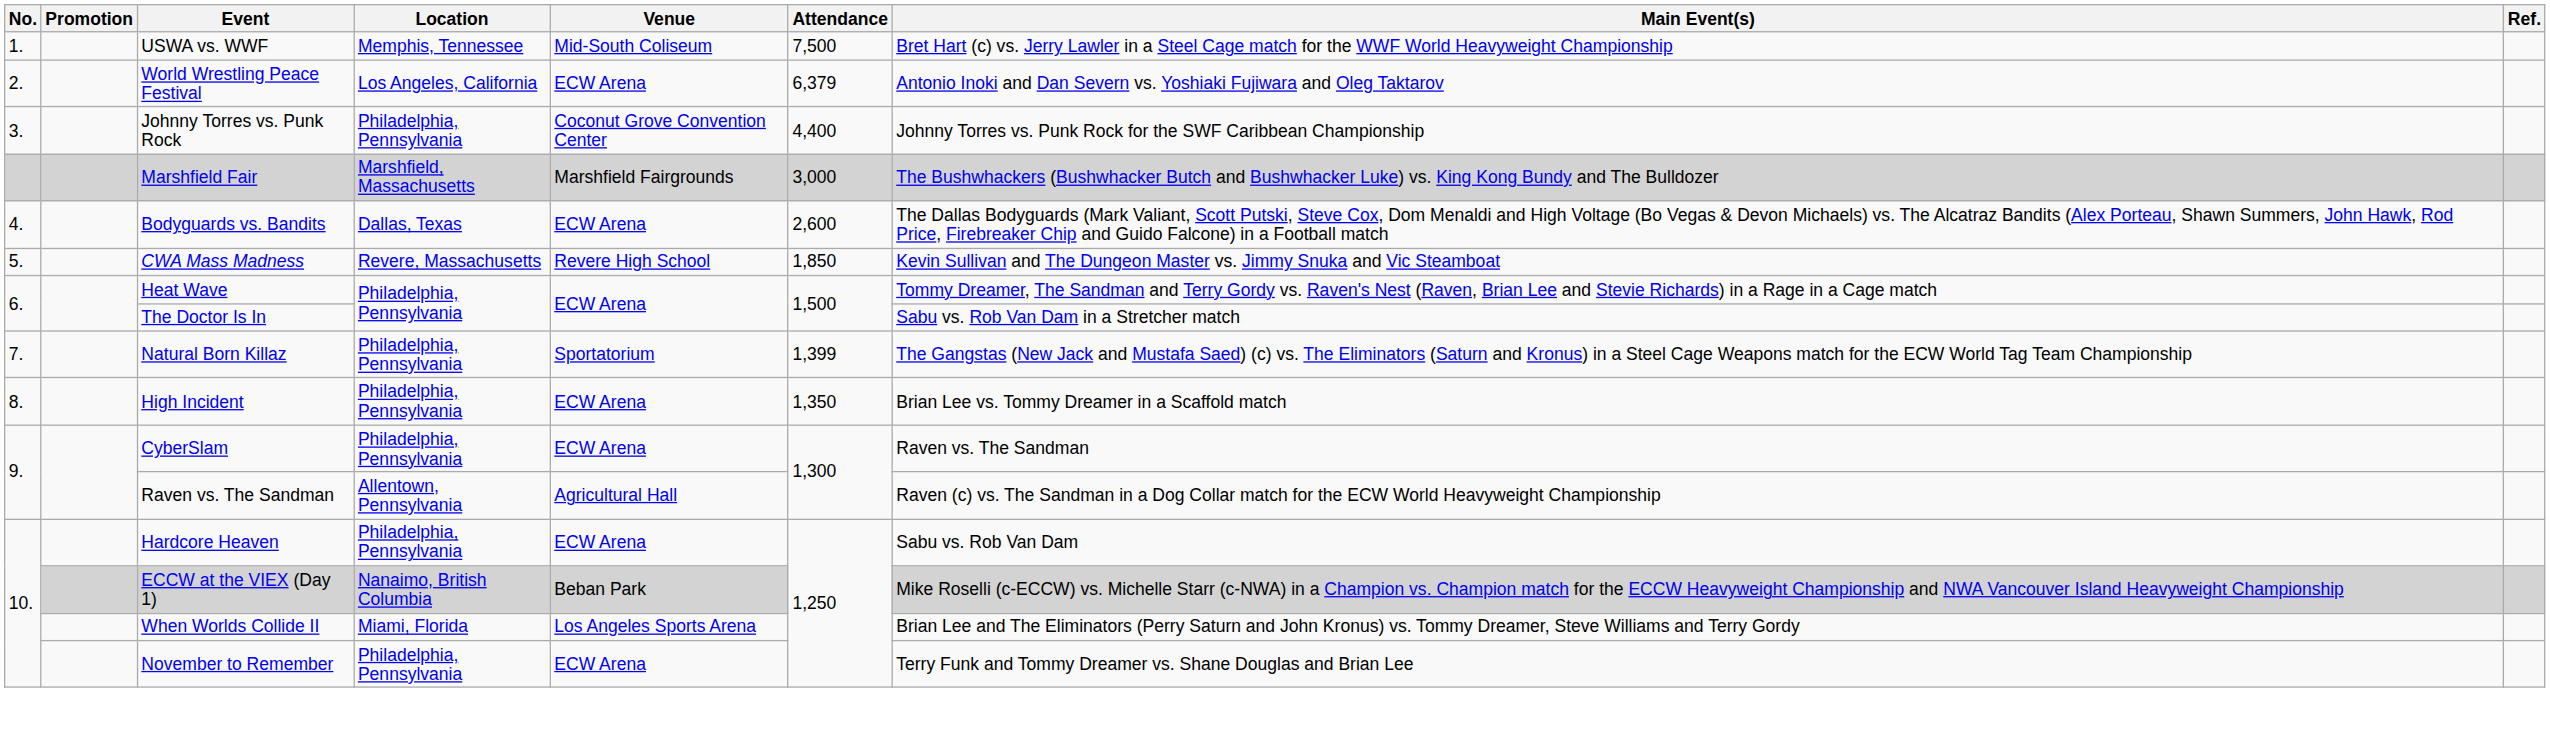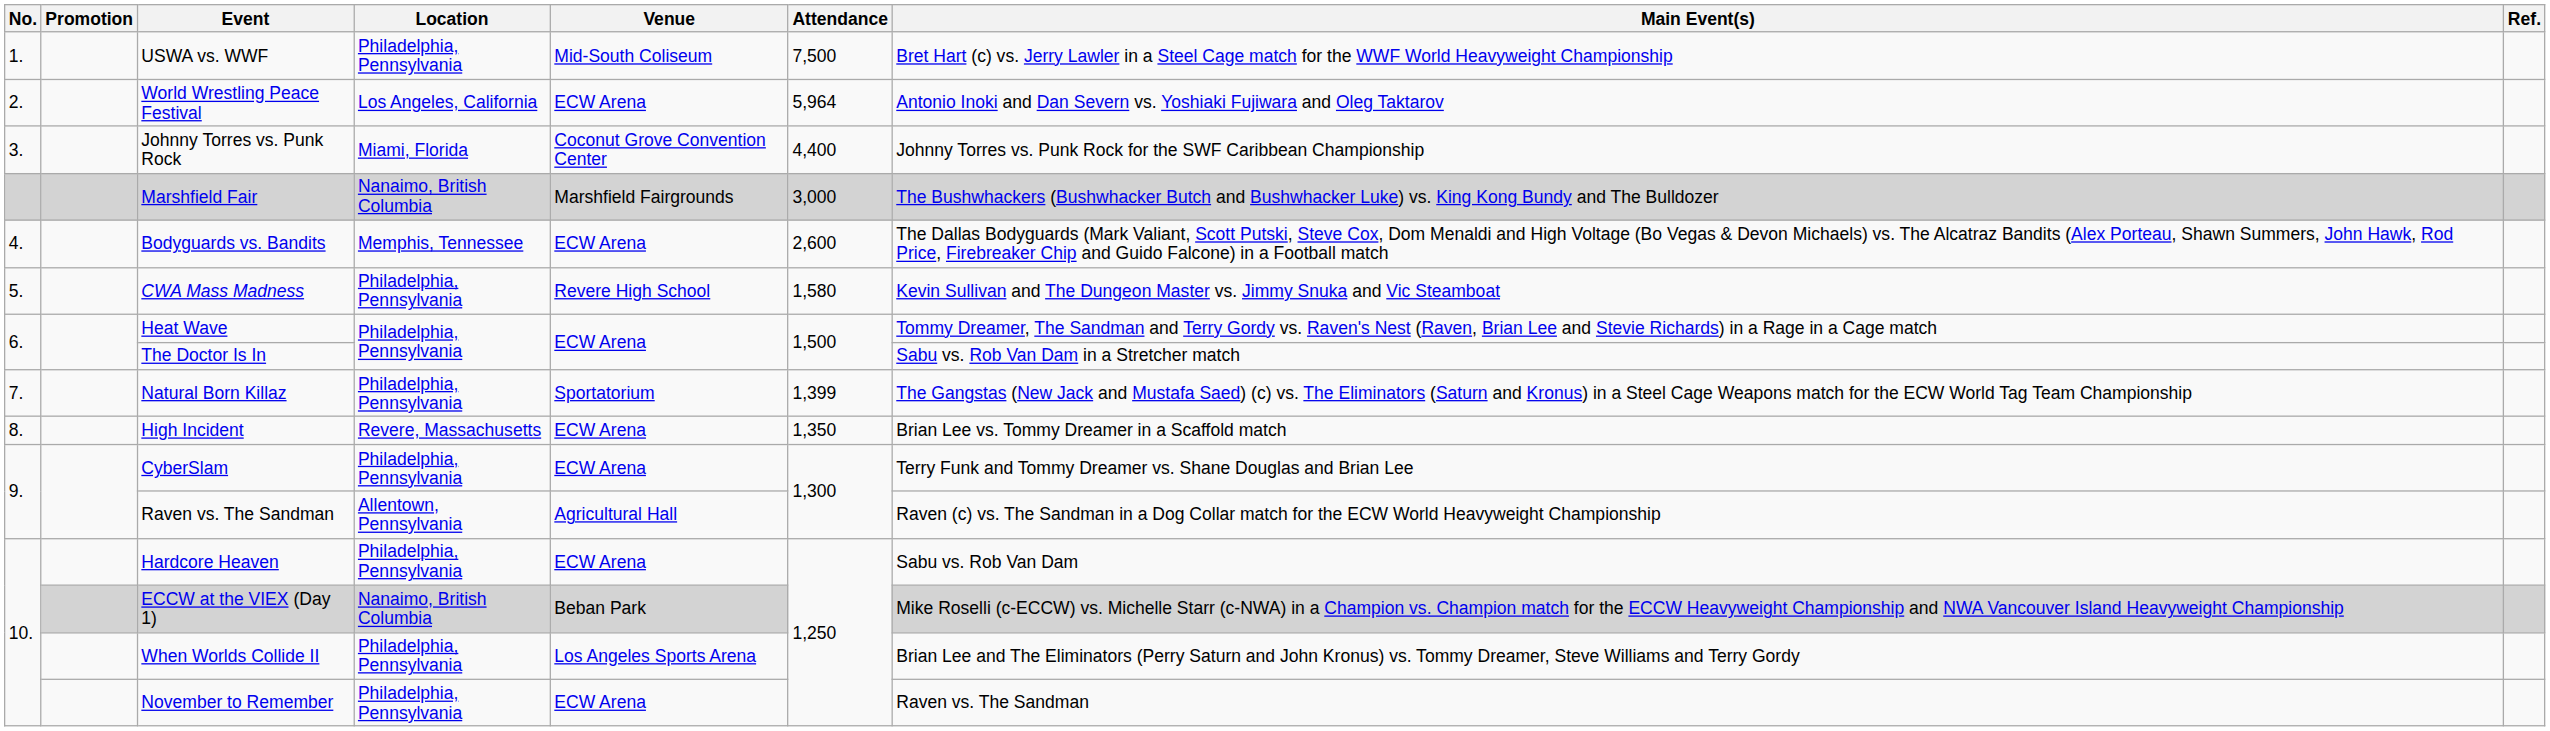 <table class="wikitable sortable" style="font-size:85%;">
 <tr>
 <th>No.</th>
 <th>Promotion</th>
 <th>Event</th>
 <th>Location</th>
 <th>Venue</th>
 <th>Attendance</th>
 <th class=unsortable>Main Event(s)</th>
 <th class=unsortable>Ref.</th>
 </tr>
 <tr>
 <td>1.</td>
 <td></td>
 <td>USWA vs. WWF <br> </td>
-<td><a href='#'>Memphis, Tennessee</a></td>
+<td><a href='#'>Philadelphia, Pennsylvania</a></td>
 <td><a href='#'>Mid-South Coliseum</a></td>
 <td>7,500</td>
 <td><a href='#'>Bret Hart</a> (c) vs. <a href='#'>Jerry Lawler</a> in a <a href='#'>Steel Cage match</a> for the <a href='#'>WWF World Heavyweight Championship</a></td>
 <td></td>
 </tr>
 <tr>
 <td>2.</td>
 <td></td>
 <td><a href='#'>World Wrestling Peace Festival</a> <br> </td>
 <td><a href='#'>Los Angeles, California</a></td>
 <td><a href='#'>ECW Arena</a></td>
-<td>6,379</td>
+<td>5,964</td>
 <td><a href='#'>Antonio Inoki</a> and <a href='#'>Dan Severn</a> vs. <a href='#'>Yoshiaki Fujiwara</a> and <a href='#'>Oleg Taktarov</a></td>
 <td></td>
 </tr>
 <tr>
 <td>3.</td>
 <td></td>
 <td>Johnny Torres vs. Punk Rock <br> </td>
-<td><a href='#'>Philadelphia, Pennsylvania</a></td>
+<td><a href='#'>Miami, Florida</a></td>
 <td><a href='#'>Coconut Grove Convention Center</a></td>
 <td>4,400</td>
 <td>Johnny Torres vs. Punk Rock for the SWF Caribbean Championship</td>
 <td></td>
 </tr>
 <tr>
 <td bgcolor=lightgrey></td>
 <td bgcolor=lightgrey></td>
 <td bgcolor=lightgrey><a href='#'>Marshfield Fair</a> <br> </td>
-<td bgcolor=lightgrey><a href='#'>Marshfield, Massachusetts</a></td>
+<td bgcolor=lightgrey><a href='#'>Nanaimo, British Columbia</a></td>
 <td bgcolor=lightgrey>Marshfield Fairgrounds</td>
 <td bgcolor=lightgrey>3,000</td>
 <td bgcolor=lightgrey><a href='#'>The Bushwhackers</a> (<a href='#'>Bushwhacker Butch</a> and <a href='#'>Bushwhacker Luke</a>) vs. <a href='#'>King Kong Bundy</a> and The Bulldozer</td>
 <td bgcolor=lightgrey></td>
 </tr>
 <tr>
 <td>4.</td>
 <td></td>
 <td><a href='#'>Bodyguards vs. Bandits</a> <br> </td>
-<td><a href='#'>Dallas, Texas</a></td>
+<td><a href='#'>Memphis, Tennessee</a></td>
 <td><a href='#'>ECW Arena</a></td>
 <td>2,600</td>
 <td>The Dallas Bodyguards (Mark Valiant, <a href='#'>Scott Putski</a>, <a href='#'>Steve Cox</a>, Dom Menaldi and High Voltage (Bo Vegas & Devon Michaels) vs. The Alcatraz Bandits (<a href='#'>Alex Porteau</a>, Shawn Summers, <a href='#'>John Hawk</a>, <a href='#'>Rod Price</a>, <a href='#'>Firebreaker Chip</a> and Guido Falcone) in a Football match</td>
 <td></td>
 </tr>
 <tr>
 <td>5.</td>
 <td></td>
 <td><em><a href='#'>CWA Mass Madness</a></em> <br> </td>
-<td><a href='#'>Revere, Massachusetts</a></td>
+<td><a href='#'>Philadelphia, Pennsylvania</a></td>
 <td><a href='#'>Revere High School</a></td>
-<td>1,850</td>
+<td>1,580</td>
 <td><a href='#'>Kevin Sullivan</a> and <a href='#'>The Dungeon Master</a> vs. <a href='#'>Jimmy Snuka</a> and <a href='#'>Vic Steamboat</a></td>
 <td></td>
 </tr>
 <tr>
 <td rowspan=2>6.</td>
 <td rowspan=2></td>
 <td><a href='#'>Heat Wave</a> <br> </td>
 <td rowspan=2><a href='#'>Philadelphia, Pennsylvania</a></td>
 <td rowspan=2><a href='#'>ECW Arena</a></td>
 <td rowspan=2>1,500</td>
 <td><a href='#'>Tommy Dreamer</a>, <a href='#'>The Sandman</a> and <a href='#'>Terry Gordy</a> vs. <a href='#'>Raven's Nest</a> (<a href='#'>Raven</a>, <a href='#'>Brian Lee</a> and <a href='#'>Stevie Richards</a>) in a Rage in a Cage match</td>
 <td></td>
 </tr>
 <tr>
 <td><a href='#'>The Doctor Is In</a> <br> </td>
 <td><a href='#'>Sabu</a> vs. <a href='#'>Rob Van Dam</a> in a Stretcher match</td>
 <td></td>
 </tr>
 <tr>
 <td>7.</td>
 <td></td>
 <td><a href='#'>Natural Born Killaz</a> <br> </td>
 <td><a href='#'>Philadelphia, Pennsylvania</a></td>
 <td><a href='#'>Sportatorium</a></td>
 <td>1,399</td>
 <td><a href='#'>The Gangstas</a> (<a href='#'>New Jack</a> and <a href='#'>Mustafa Saed</a>) (c) vs. <a href='#'>The Eliminators</a> (<a href='#'>Saturn</a> and <a href='#'>Kronus</a>) in a Steel Cage Weapons match for the ECW World Tag Team Championship</td>
 <td></td>
 </tr>
 <tr>
 <td>8.</td>
 <td></td>
 <td><a href='#'>High Incident</a> <br> </td>
-<td><a href='#'>Philadelphia, Pennsylvania</a></td>
+<td><a href='#'>Revere, Massachusetts</a></td>
 <td><a href='#'>ECW Arena</a></td>
 <td>1,350</td>
 <td>Brian Lee vs. Tommy Dreamer in a Scaffold match</td>
 <td></td>
 </tr>
 <tr>
 <td rowspan=2>9.</td>
 <td rowspan=2></td>
 <td><a href='#'>CyberSlam</a> <br> </td>
 <td><a href='#'>Philadelphia, Pennsylvania</a></td>
 <td><a href='#'>ECW Arena</a></td>
 <td rowspan=2>1,300</td>
-<td>Raven vs. The Sandman</td>
+<td>Terry Funk and Tommy Dreamer vs. Shane Douglas and Brian Lee</td>
 <td></td>
 </tr>
 <tr>
 <td>Raven vs. The Sandman <br> </td>
 <td><a href='#'>Allentown, Pennsylvania</a></td>
 <td><a href='#'>Agricultural Hall</a></td>
 <td>Raven (c) vs. The Sandman in a Dog Collar match for the ECW World Heavyweight Championship</td>
 <td></td>
 </tr>
 <tr>
 <td rowspan=4>10.</td>
 <td></td>
 <td><a href='#'>Hardcore Heaven</a> <br> </td>
 <td><a href='#'>Philadelphia, Pennsylvania</a></td>
 <td><a href='#'>ECW Arena</a></td>
 <td rowspan=4>1,250</td>
 <td>Sabu vs. Rob Van Dam</td>
 <td></td>
 </tr>
 <tr>
 <td bgcolor=lightgrey></td>
 <td bgcolor=lightgrey><a href='#'>ECCW at the VIEX</a> (Day 1) <br> </td>
 <td bgcolor=lightgrey><a href='#'>Nanaimo, British Columbia</a></td>
 <td bgcolor=lightgrey>Beban Park</td>
 <td bgcolor=lightgrey>Mike Roselli (c-ECCW) vs. Michelle Starr (c-NWA) in a <a href='#'>Champion vs. Champion match</a> for the <a href='#'>ECCW Heavyweight Championship</a> and <a href='#'>NWA Vancouver Island Heavyweight Championship</a></td>
 <td bgcolor=lightgrey></td>
 </tr>
 <tr>
 <td></td>
 <td><a href='#'>When Worlds Collide II</a> <br> </td>
-<td><a href='#'>Miami, Florida</a></td>
+<td><a href='#'>Philadelphia, Pennsylvania</a></td>
 <td><a href='#'>Los Angeles Sports Arena</a></td>
 <td>Brian Lee and The Eliminators (Perry Saturn and John Kronus) vs. Tommy Dreamer, Steve Williams and Terry Gordy</td>
 <td></td>
 </tr>
 <tr>
 <td></td>
 <td><a href='#'>November to Remember</a> <br> </td>
 <td><a href='#'>Philadelphia, Pennsylvania</a></td>
 <td><a href='#'>ECW Arena</a></td>
-<td>Terry Funk and Tommy Dreamer vs. Shane Douglas and Brian Lee</td>
+<td>Raven vs. The Sandman</td>
 <td></td>
 </tr>
 </table>
